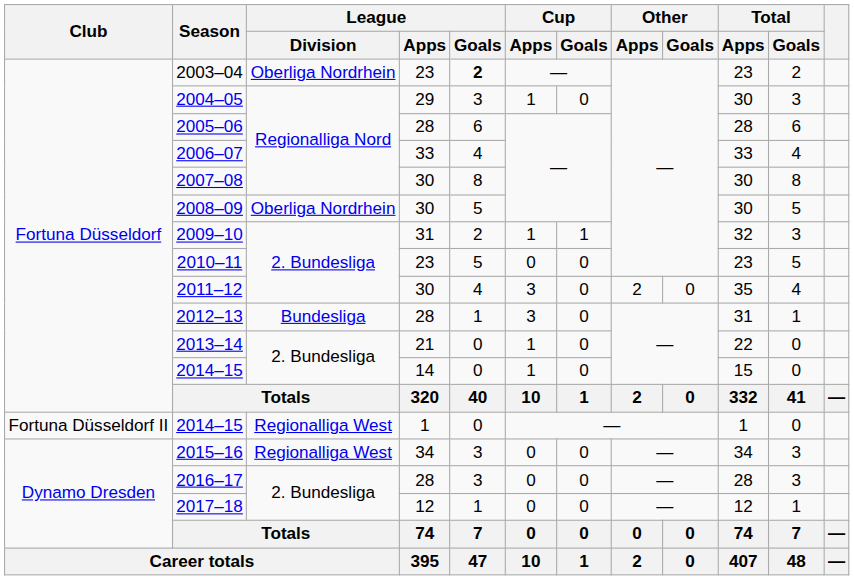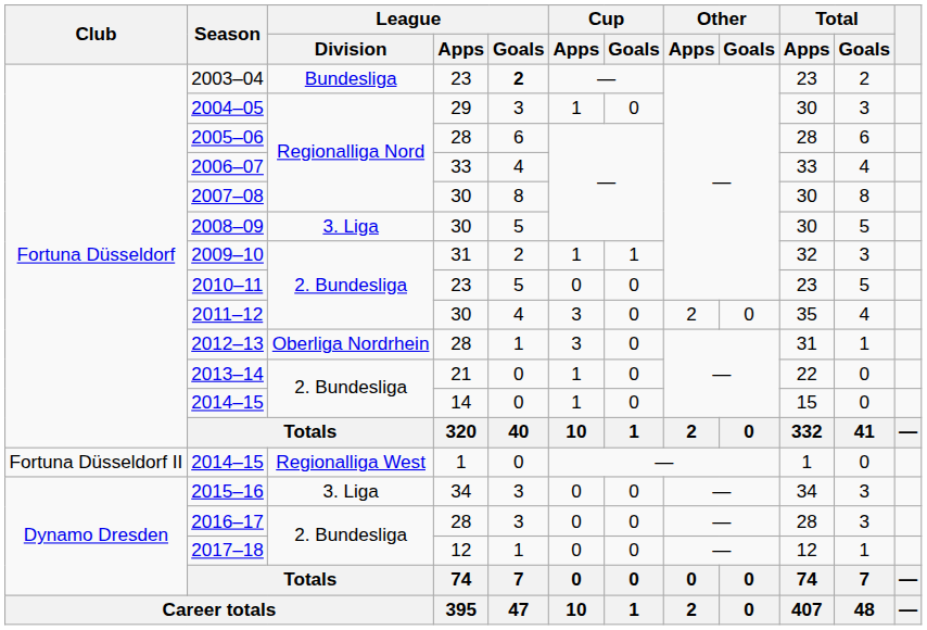 <table class="wikitable" style="text-align: center">
 <tr>
 <th rowspan=2>Club</th>
 <th rowspan=2>Season</th>
 <th colspan=3>League</th>
 <th colspan=2>Cup</th>
 <th colspan=2>Other</th>
 <th colspan=2>Total</th>
 <th rowspan=2></th>
 </tr>
 <tr>
 <th>Division</th>
 <th>Apps</th>
 <th>Goals</th>
 <th>Apps</th>
 <th>Goals</th>
 <th>Apps</th>
 <th>Goals</th>
 <th>Apps</th>
 <th>Goals</th>
 </tr>
 <tr>
 <td rowspan="13"><a href='#'>Fortuna Düsseldorf</a></td>
 <td>2003–04</td>
-<td><a href='#'>Oberliga Nordrhein</a></td>
+<td><a href='#'>Bundesliga</a></td>
 <td>23</td>
 <td><strong>2</strong></td>
 <td colspan=2>—</td>
 <td rowspan="8" colspan=2>—</td>
 <td>23</td>
 <td>2</td>
 <td></td>
 </tr>
 <tr>
 <td><a href='#'>2004–05</a></td>
 <td rowspan=4><a href='#'>Regionalliga Nord</a></td>
 <td>29</td>
 <td>3</td>
 <td>1</td>
 <td>0</td>
 <td>30</td>
 <td>3</td>
 <td></td>
 </tr>
 <tr>
 <td><a href='#'>2005–06</a></td>
 <td>28</td>
 <td>6</td>
 <td rowspan=4 colspan=2>—</td>
 <td>28</td>
 <td>6</td>
 <td></td>
 </tr>
 <tr>
 <td><a href='#'>2006–07</a></td>
 <td>33</td>
 <td>4</td>
 <td>33</td>
 <td>4</td>
 <td></td>
 </tr>
 <tr>
 <td><a href='#'>2007–08</a></td>
 <td>30</td>
 <td>8</td>
 <td>30</td>
 <td>8</td>
 <td></td>
 </tr>
 <tr>
 <td><a href='#'>2008–09</a></td>
-<td><a href='#'>Oberliga Nordrhein</a></td>
+<td><a href='#'>3. Liga</a></td>
 <td>30</td>
 <td>5</td>
 <td>30</td>
 <td>5</td>
 <td></td>
 </tr>
 <tr>
 <td><a href='#'>2009–10</a></td>
 <td rowspan=3><a href='#'>2. Bundesliga</a></td>
 <td>31</td>
 <td>2</td>
 <td>1</td>
 <td>1</td>
 <td>32</td>
 <td>3</td>
 <td></td>
 </tr>
 <tr>
 <td><a href='#'>2010–11</a></td>
 <td>23</td>
 <td>5</td>
 <td>0</td>
 <td>0</td>
 <td>23</td>
 <td>5</td>
 <td></td>
 </tr>
 <tr>
 <td><a href='#'>2011–12</a></td>
 <td>30</td>
 <td>4</td>
 <td>3</td>
 <td>0</td>
 <td>2</td>
 <td>0</td>
 <td>35</td>
 <td>4</td>
 <td></td>
 </tr>
 <tr>
 <td><a href='#'>2012–13</a></td>
-<td><a href='#'>Bundesliga</a></td>
+<td><a href='#'>Oberliga Nordrhein</a></td>
 <td>28</td>
 <td>1</td>
 <td>3</td>
 <td>0</td>
 <td rowspan=3 colspan=2>—</td>
 <td>31</td>
 <td>1</td>
 <td></td>
 </tr>
 <tr>
 <td><a href='#'>2013–14</a></td>
 <td rowspan=2>2. Bundesliga</td>
 <td>21</td>
 <td>0</td>
 <td>1</td>
 <td>0</td>
 <td>22</td>
 <td>0</td>
 <td></td>
 </tr>
 <tr>
 <td><a href='#'>2014–15</a></td>
 <td>14</td>
 <td>0</td>
 <td>1</td>
 <td>0</td>
 <td>15</td>
 <td>0</td>
 <td></td>
 </tr>
 <tr>
 <th colspan=2>Totals</th>
 <th>320</th>
 <th>40</th>
 <th>10</th>
 <th>1</th>
 <th>2</th>
 <th>0</th>
 <th>332</th>
 <th>41</th>
 <th>—</th>
 </tr>
 <tr>
 <td>Fortuna Düsseldorf II</td>
 <td><a href='#'>2014–15</a></td>
 <td><a href='#'>Regionalliga West</a></td>
 <td>1</td>
 <td>0</td>
 <td colspan=4>—</td>
 <td>1</td>
 <td>0</td>
 <td></td>
 </tr>
 <tr>
 <td rowspan=4><a href='#'>Dynamo Dresden</a></td>
 <td><a href='#'>2015–16</a></td>
-<td><a href='#'>Regionalliga West</a></td>
+<td>3. Liga</td>
 <td>34</td>
 <td>3</td>
 <td>0</td>
 <td>0</td>
 <td colspan=2>—</td>
 <td>34</td>
 <td>3</td>
 <td></td>
 </tr>
 <tr>
 <td><a href='#'>2016–17</a></td>
 <td rowspan=2>2. Bundesliga</td>
 <td>28</td>
 <td>3</td>
 <td>0</td>
 <td>0</td>
 <td colspan=2>—</td>
 <td>28</td>
 <td>3</td>
 <td></td>
 </tr>
 <tr>
 <td><a href='#'>2017–18</a></td>
 <td>12</td>
 <td>1</td>
 <td>0</td>
 <td>0</td>
 <td colspan=2>—</td>
 <td>12</td>
 <td>1</td>
 <td></td>
 </tr>
 <tr>
 <th colspan=2>Totals</th>
 <th>74</th>
 <th>7</th>
 <th>0</th>
 <th>0</th>
 <th>0</th>
 <th>0</th>
 <th>74</th>
 <th>7</th>
 <th>—</th>
 </tr>
 <tr>
 <th colspan=3>Career totals</th>
 <th>395</th>
 <th>47</th>
 <th>10</th>
 <th>1</th>
 <th>2</th>
 <th>0</th>
 <th>407</th>
 <th>48</th>
 <th>—</th>
 </tr>
 </table>
